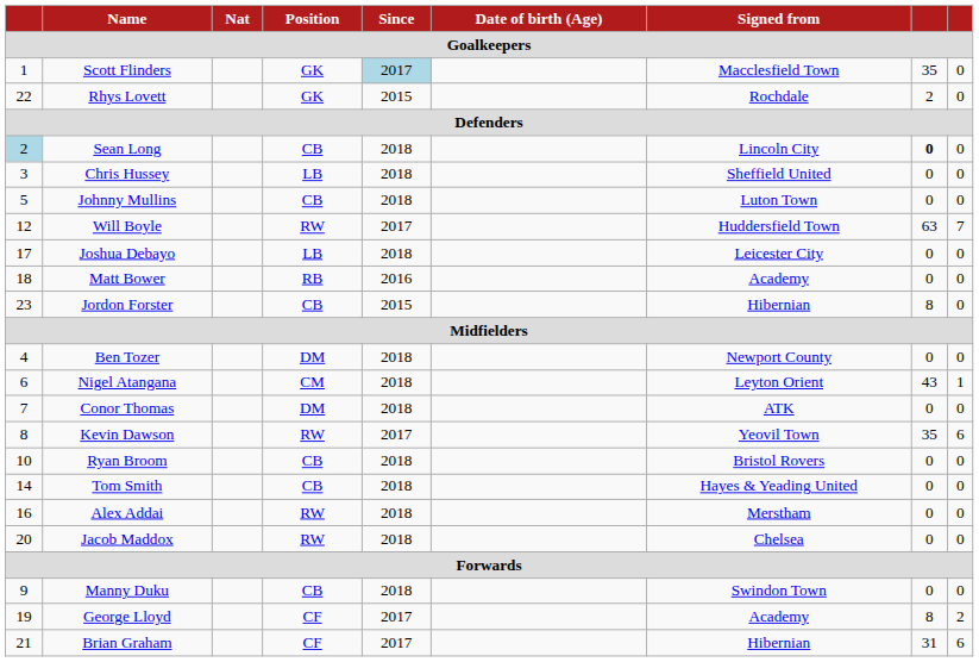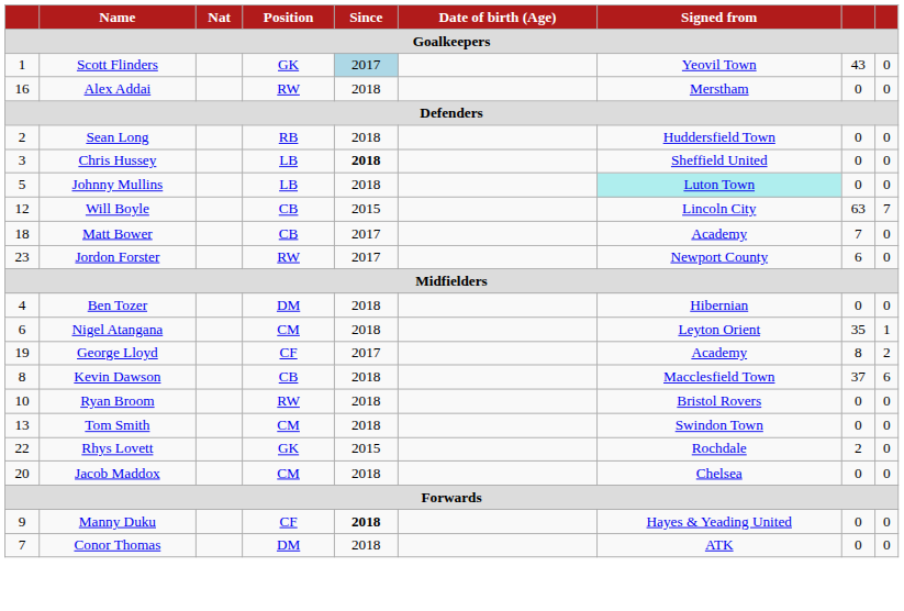 <table class="wikitable" style="text-align:center; font-size:90%; width:70%;">
 <tr>
 <th style="background:#B11B1B; color:white; text-align:center;"></th>
 <th style="background:#B11B1B; color:white; text-align:center;">Name</th>
 <th style="background:#B11B1B; color:white; text-align:center;">Nat</th>
 <th style="background:#B11B1B; color:white; text-align:center;">Position</th>
 <th style="background:#B11B1B; color:white; text-align:center;">Since</th>
 <th style="background:#B11B1B; color:white; text-align:center;">Date of birth (Age)</th>
 <th style="background:#B11B1B; color:white; text-align:center;">Signed from</th>
 <th style="background:#B11B1B; color:white; text-align:center;"></th>
 <th style="background:#B11B1B; color:white; text-align:center;"></th>
 </tr>
 <tr>
 <th colspan="9" style="background:#dcdcdc; text-align:center;">Goalkeepers</th>
 </tr>
 <tr>
 <td>1</td>
 <td><a href='#'>Scott Flinders</a></td>
 <td></td>
 <td><a href='#'>GK</a></td>
 <td style="background: lightblue;">2017</td>
 <td></td>
+<td> <a href='#'>Yeovil Town</a></td>
+<td>43</td>
+<td>0</td>
+</tr>
+<tr>
+<td>16</td>
+<td><a href='#'>Alex Addai</a></td>
+<td></td>
+<td><a href='#'>RW</a></td>
+<td>2018</td>
+<td></td>
+<td> <a href='#'>Merstham</a></td>
+<td>0</td>
+<td>0</td>
+</tr>
+<tr>
+<th colspan="9" style="background:#dcdcdc; text-align:center;">Defenders</th>
+</tr>
+<tr>
+<td>2</td>
+<td><a href='#'>Sean Long</a></td>
+<td></td>
+<td><a href='#'>RB</a></td>
+<td>2018</td>
+<td></td>
+<td> <a href='#'>Huddersfield Town</a></td>
+<td>0</td>
+<td>0</td>
+</tr>
+<tr>
+<td>3</td>
+<td><a href='#'>Chris Hussey</a></td>
+<td></td>
+<td><a href='#'>LB</a></td>
+<td><strong>2018</strong></td>
+<td></td>
+<td> <a href='#'>Sheffield United</a></td>
+<td>0</td>
+<td>0</td>
+</tr>
+<tr>
+<td>5</td>
+<td><a href='#'>Johnny Mullins</a></td>
+<td></td>
+<td><a href='#'>LB</a></td>
+<td>2018</td>
+<td></td>
+<td style="background: paleturquoise;"> <a href='#'>Luton Town</a></td>
+<td>0</td>
+<td>0</td>
+</tr>
+<tr>
+<td>12</td>
+<td><a href='#'>Will Boyle</a></td>
+<td></td>
+<td><a href='#'>CB</a></td>
+<td>2015</td>
+<td></td>
+<td> <a href='#'>Lincoln City</a></td>
+<td>63</td>
+<td>7</td>
+</tr>
+<tr>
+<td>18</td>
+<td><a href='#'>Matt Bower</a></td>
+<td></td>
+<td><a href='#'>CB</a></td>
+<td>2017</td>
+<td></td>
+<td><a href='#'>Academy</a></td>
+<td>7</td>
+<td>0</td>
+</tr>
+<tr>
+<td>23</td>
+<td><a href='#'>Jordon Forster</a></td>
+<td></td>
+<td><a href='#'>RW</a></td>
+<td>2017</td>
+<td></td>
+<td> <a href='#'>Newport County</a></td>
+<td>6</td>
+<td>0</td>
+</tr>
+<tr>
+<th colspan="9" style="background:#dcdcdc; text-align:center;">Midfielders</th>
+</tr>
+<tr>
+<td>4</td>
+<td><a href='#'>Ben Tozer</a></td>
+<td></td>
+<td><a href='#'>DM</a></td>
+<td>2018</td>
+<td></td>
+<td> <a href='#'>Hibernian</a></td>
+<td>0</td>
+<td>0</td>
+</tr>
+<tr>
+<td>6</td>
+<td><a href='#'>Nigel Atangana</a></td>
+<td></td>
+<td><a href='#'>CM</a></td>
+<td>2018</td>
+<td></td>
+<td> <a href='#'>Leyton Orient</a></td>
+<td>35</td>
+<td>1</td>
+</tr>
+<tr>
+<td>19</td>
+<td><a href='#'>George Lloyd</a></td>
+<td></td>
+<td><a href='#'>CF</a></td>
+<td>2017</td>
+<td></td>
+<td><a href='#'>Academy</a></td>
+<td>8</td>
+<td>2</td>
+</tr>
+<tr>
+<td>8</td>
+<td><a href='#'>Kevin Dawson</a></td>
+<td></td>
+<td><a href='#'>CB</a></td>
+<td>2018</td>
+<td></td>
 <td> <a href='#'>Macclesfield Town</a></td>
-<td>35</td>
+<td>37</td>
+<td>6</td>
+</tr>
+<tr>
+<td>10</td>
+<td><a href='#'>Ryan Broom</a></td>
+<td></td>
+<td><a href='#'>RW</a></td>
+<td>2018</td>
+<td></td>
+<td> <a href='#'>Bristol Rovers</a></td>
+<td>0</td>
+<td>0</td>
+</tr>
+<tr>
+<td>13</td>
+<td><a href='#'>Tom Smith</a></td>
+<td></td>
+<td><a href='#'>CM</a></td>
+<td>2018</td>
+<td></td>
+<td> <a href='#'>Swindon Town</a></td>
+<td>0</td>
 <td>0</td>
 </tr>
 <tr>
 <td>22</td>
 <td><a href='#'>Rhys Lovett</a></td>
 <td></td>
 <td><a href='#'>GK</a></td>
 <td>2015</td>
 <td></td>
 <td> <a href='#'>Rochdale</a></td>
 <td>2</td>
 <td>0</td>
 </tr>
 <tr>
-<th colspan="9" style="background:#dcdcdc; text-align:center;">Defenders</th>
-</tr>
-<tr>
-<td style="background: lightblue;">2</td>
-<td><a href='#'>Sean Long</a></td>
-<td></td>
-<td><a href='#'>CB</a></td>
-<td>2018</td>
-<td></td>
-<td> <a href='#'>Lincoln City</a></td>
-<td><strong>0</strong></td>
-<td>0</td>
-</tr>
-<tr>
-<td>3</td>
-<td><a href='#'>Chris Hussey</a></td>
-<td></td>
-<td><a href='#'>LB</a></td>
-<td>2018</td>
-<td></td>
-<td> <a href='#'>Sheffield United</a></td>
-<td>0</td>
-<td>0</td>
-</tr>
-<tr>
-<td>5</td>
-<td><a href='#'>Johnny Mullins</a></td>
-<td></td>
-<td><a href='#'>CB</a></td>
-<td>2018</td>
-<td></td>
-<td> <a href='#'>Luton Town</a></td>
-<td>0</td>
-<td>0</td>
-</tr>
-<tr>
-<td>12</td>
-<td><a href='#'>Will Boyle</a></td>
-<td></td>
-<td><a href='#'>RW</a></td>
-<td>2017</td>
-<td></td>
-<td> <a href='#'>Huddersfield Town</a></td>
-<td>63</td>
-<td>7</td>
-</tr>
-<tr>
-<td>17</td>
-<td><a href='#'>Joshua Debayo</a></td>
-<td></td>
-<td><a href='#'>LB</a></td>
-<td>2018</td>
-<td></td>
-<td> <a href='#'>Leicester City</a></td>
-<td>0</td>
-<td>0</td>
-</tr>
-<tr>
-<td>18</td>
-<td><a href='#'>Matt Bower</a></td>
-<td></td>
-<td><a href='#'>RB</a></td>
-<td>2016</td>
-<td></td>
-<td><a href='#'>Academy</a></td>
-<td>0</td>
-<td>0</td>
-</tr>
-<tr>
-<td>23</td>
-<td><a href='#'>Jordon Forster</a></td>
-<td></td>
-<td><a href='#'>CB</a></td>
-<td>2015</td>
-<td></td>
-<td> <a href='#'>Hibernian</a></td>
-<td>8</td>
-<td>0</td>
-</tr>
-<tr>
-<th colspan="9" style="background:#dcdcdc; text-align:center;">Midfielders</th>
-</tr>
-<tr>
-<td>4</td>
-<td><a href='#'>Ben Tozer</a></td>
-<td></td>
-<td><a href='#'>DM</a></td>
-<td>2018</td>
-<td></td>
-<td> <a href='#'>Newport County</a></td>
-<td>0</td>
-<td>0</td>
-</tr>
-<tr>
-<td>6</td>
-<td><a href='#'>Nigel Atangana</a></td>
-<td></td>
-<td><a href='#'>CM</a></td>
-<td>2018</td>
-<td></td>
-<td> <a href='#'>Leyton Orient</a></td>
-<td>43</td>
-<td>1</td>
-</tr>
-<tr>
-<td>7</td>
-<td><a href='#'>Conor Thomas</a></td>
-<td></td>
-<td><a href='#'>DM</a></td>
-<td>2018</td>
-<td></td>
-<td> <a href='#'>ATK</a></td>
-<td>0</td>
-<td>0</td>
-</tr>
-<tr>
-<td>8</td>
-<td><a href='#'>Kevin Dawson</a></td>
-<td></td>
-<td><a href='#'>RW</a></td>
-<td>2017</td>
-<td></td>
-<td> <a href='#'>Yeovil Town</a></td>
-<td>35</td>
-<td>6</td>
-</tr>
-<tr>
-<td>10</td>
-<td><a href='#'>Ryan Broom</a></td>
-<td></td>
-<td><a href='#'>CB</a></td>
-<td>2018</td>
-<td></td>
-<td> <a href='#'>Bristol Rovers</a></td>
-<td>0</td>
-<td>0</td>
-</tr>
-<tr>
-<td>14</td>
-<td><a href='#'>Tom Smith</a></td>
-<td></td>
-<td><a href='#'>CB</a></td>
-<td>2018</td>
-<td></td>
-<td> <a href='#'>Hayes & Yeading United</a></td>
-<td>0</td>
-<td>0</td>
-</tr>
-<tr>
-<td>16</td>
-<td><a href='#'>Alex Addai</a></td>
-<td></td>
-<td><a href='#'>RW</a></td>
-<td>2018</td>
-<td></td>
-<td> <a href='#'>Merstham</a></td>
-<td>0</td>
-<td>0</td>
-</tr>
-<tr>
 <td>20</td>
 <td><a href='#'>Jacob Maddox</a></td>
 <td></td>
-<td><a href='#'>RW</a></td>
+<td><a href='#'>CM</a></td>
 <td>2018</td>
 <td></td>
 <td> <a href='#'>Chelsea</a></td>
 <td>0</td>
 <td>0</td>
 </tr>
 <tr>
 <th colspan="9" style="background:#dcdcdc; text-align:center;">Forwards</th>
 </tr>
 <tr>
 <td>9</td>
 <td><a href='#'>Manny Duku</a></td>
 <td></td>
-<td><a href='#'>CB</a></td>
-<td>2018</td>
+<td><a href='#'>CF</a></td>
+<td><strong>2018</strong></td>
 <td></td>
-<td> <a href='#'>Swindon Town</a></td>
+<td> <a href='#'>Hayes & Yeading United</a></td>
 <td>0</td>
 <td>0</td>
 </tr>
 <tr>
-<td>19</td>
-<td><a href='#'>George Lloyd</a></td>
+<td>7</td>
+<td><a href='#'>Conor Thomas</a></td>
 <td></td>
-<td><a href='#'>CF</a></td>
-<td>2017</td>
+<td><a href='#'>DM</a></td>
+<td>2018</td>
 <td></td>
-<td><a href='#'>Academy</a></td>
-<td>8</td>
-<td>2</td>
-</tr>
-<tr>
-<td>21</td>
-<td><a href='#'>Brian Graham</a></td>
-<td></td>
-<td><a href='#'>CF</a></td>
-<td>2017</td>
-<td></td>
-<td> <a href='#'>Hibernian</a></td>
-<td>31</td>
-<td>6</td>
+<td> <a href='#'>ATK</a></td>
+<td>0</td>
+<td>0</td>
 </tr>
 </table>
